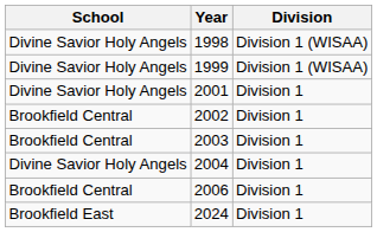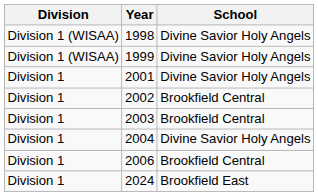 <table class="wikitable">
 <tr>
+<th>Division</th>
+<th>Year</th>
 <th>School</th>
-<th>Year</th>
-<th>Division</th>
 </tr>
 <tr>
+<td>Division 1 (WISAA)</td>
+<td>1998</td>
 <td>Divine Savior Holy Angels</td>
-<td>1998</td>
-<td>Division 1 (WISAA)</td>
 </tr>
 <tr>
+<td>Division 1 (WISAA)</td>
+<td>1999</td>
 <td>Divine Savior Holy Angels</td>
-<td>1999</td>
-<td>Division 1 (WISAA)</td>
 </tr>
 <tr>
+<td>Division 1</td>
+<td>2001</td>
 <td>Divine Savior Holy Angels</td>
-<td>2001</td>
-<td>Division 1</td>
 </tr>
 <tr>
+<td>Division 1</td>
+<td>2002</td>
 <td>Brookfield Central</td>
-<td>2002</td>
-<td>Division 1</td>
 </tr>
 <tr>
+<td>Division 1</td>
+<td>2003</td>
 <td>Brookfield Central</td>
-<td>2003</td>
-<td>Division 1</td>
 </tr>
 <tr>
+<td>Division 1</td>
+<td>2004</td>
 <td>Divine Savior Holy Angels</td>
-<td>2004</td>
-<td>Division 1</td>
 </tr>
 <tr>
+<td>Division 1</td>
+<td>2006</td>
 <td>Brookfield Central</td>
-<td>2006</td>
-<td>Division 1</td>
 </tr>
 <tr>
+<td>Division 1</td>
+<td>2024</td>
 <td>Brookfield East</td>
-<td>2024</td>
-<td>Division 1</td>
 </tr>
 </table>
